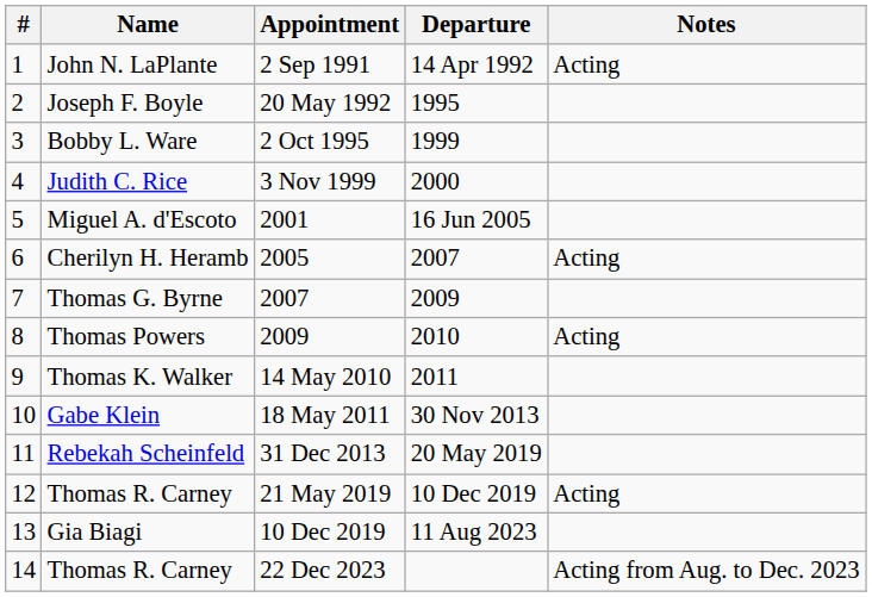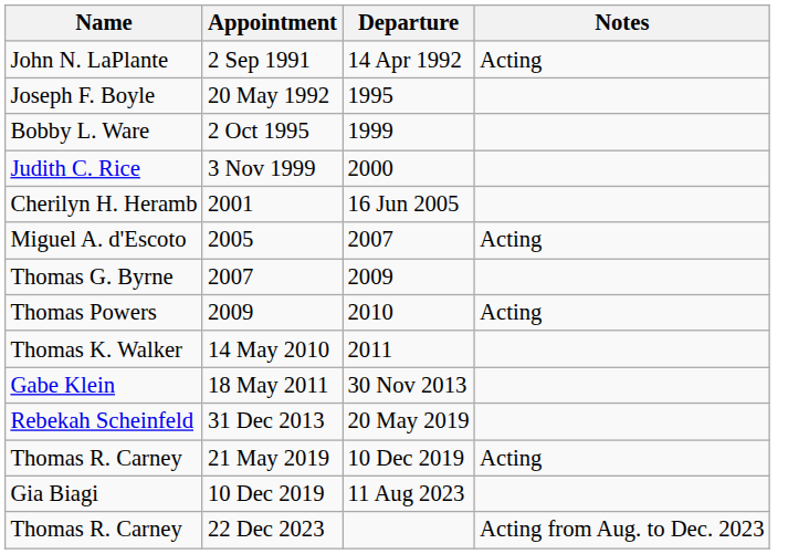 <table class="wikitable">
 <tr>
-<th>#</th>
 <th>Name</th>
 <th>Appointment</th>
 <th>Departure</th>
 <th>Notes</th>
 </tr>
 <tr>
-<td>1</td>
 <td>John N. LaPlante</td>
 <td>2 Sep 1991</td>
 <td>14 Apr 1992</td>
 <td>Acting</td>
 </tr>
 <tr>
-<td>2</td>
 <td>Joseph F. Boyle</td>
 <td>20 May 1992</td>
 <td>1995</td>
 <td></td>
 </tr>
 <tr>
-<td>3</td>
 <td>Bobby L. Ware</td>
 <td>2 Oct 1995</td>
 <td>1999</td>
 <td></td>
 </tr>
 <tr>
-<td>4</td>
 <td><a href='#'>Judith C. Rice</a></td>
 <td>3 Nov 1999</td>
 <td>2000</td>
 <td></td>
 </tr>
 <tr>
-<td>5</td>
-<td>Miguel A. d'Escoto</td>
+<td>Cherilyn H. Heramb</td>
 <td>2001</td>
 <td>16 Jun 2005</td>
 <td></td>
 </tr>
 <tr>
-<td>6</td>
-<td>Cherilyn H. Heramb</td>
+<td>Miguel A. d'Escoto</td>
 <td>2005</td>
 <td>2007</td>
 <td>Acting</td>
 </tr>
 <tr>
-<td>7</td>
 <td>Thomas G. Byrne</td>
 <td>2007</td>
 <td>2009</td>
 <td></td>
 </tr>
 <tr>
-<td>8</td>
 <td>Thomas Powers</td>
 <td>2009</td>
 <td>2010</td>
 <td>Acting</td>
 </tr>
 <tr>
-<td>9</td>
 <td>Thomas K. Walker</td>
 <td>14 May 2010</td>
 <td>2011</td>
 <td></td>
 </tr>
 <tr>
-<td>10</td>
 <td><a href='#'>Gabe Klein</a></td>
 <td>18 May 2011</td>
 <td>30 Nov 2013</td>
 <td></td>
 </tr>
 <tr>
-<td>11</td>
 <td><a href='#'>Rebekah Scheinfeld</a></td>
 <td>31 Dec 2013</td>
 <td>20 May 2019</td>
 <td></td>
 </tr>
 <tr>
-<td>12</td>
 <td>Thomas R. Carney</td>
 <td>21 May 2019</td>
 <td>10 Dec 2019</td>
 <td>Acting</td>
 </tr>
 <tr>
-<td>13</td>
 <td>Gia Biagi</td>
 <td>10 Dec 2019</td>
 <td>11 Aug 2023 </td>
 <td></td>
 </tr>
 <tr>
-<td>14</td>
 <td>Thomas R. Carney</td>
 <td>22 Dec 2023</td>
 <td></td>
 <td>Acting from Aug. to Dec. 2023</td>
 </tr>
 </table>
